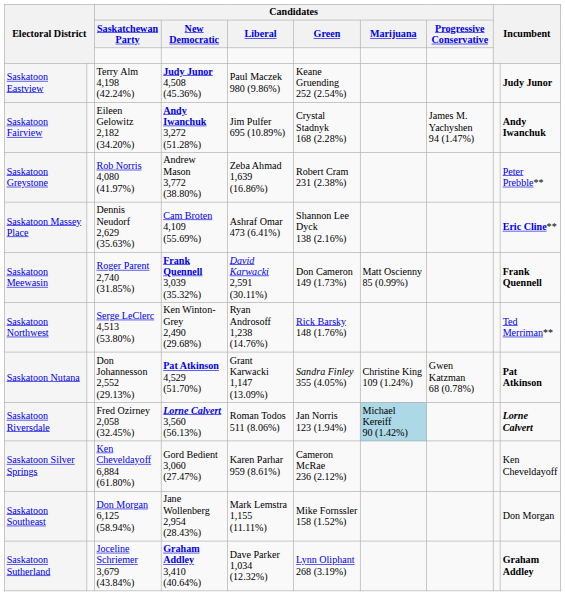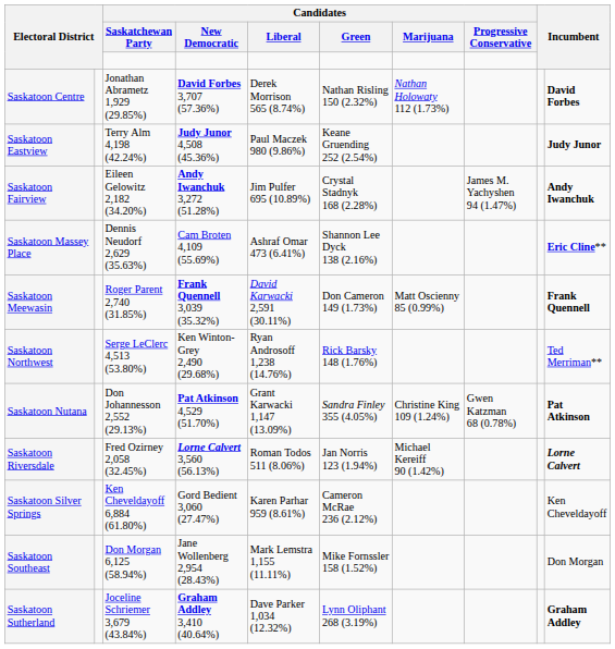 <table class="wikitable" style="width:100%">
 <tr>
 <th style="width:16%;" rowspan=3 colspan=2>Electoral District</th>
 <th colspan=6>Candidates</th>
 <th style="width:14%;" rowspan=3 colspan=2>Incumbent</th>
 </tr>
 <tr>
 <th width=12%><a href='#'>Saskatchewan <br>Party</a></th>
 <th width=12%><a href='#'>New Democratic</a></th>
 <th width=12%><a href='#'>Liberal</a></th>
 <th width=12%><a href='#'>Green</a></th>
 <th width=12%><a href='#'>Marijuana</a></th>
 <th width=12%><a href='#'>Progressive <br>Conservative</a></th>
 </tr>
 <tr>
 <td width=12% > </td>
 <td width=12% > </td>
 <td width=12% > </td>
 <td width=12% > </td>
 <td width=12% > </td>
 <td width=12% > </td>
+</tr>
+<tr>
+<td bgcolor=whitesmoke><a href='#'>Saskatoon Centre</a></td>
+<td> </td>
+<td>Jonathan Abrametz<br> 1,929 (29.85%)</td>
+<td><strong><a href='#'>David Forbes</a></strong><br> 3,707 (57.36%)</td>
+<td>Derek Morrison<br> 565 (8.74%)</td>
+<td>Nathan Risling<br> 150 (2.32%)</td>
+<td><em><a href='#'>Nathan Holowaty</a></em><br> 112 (1.73%)</td>
+<td></td>
+<td> </td>
+<td><strong>David Forbes</strong></td>
 </tr>
 <tr>
 <td bgcolor=whitesmoke><a href='#'>Saskatoon Eastview</a></td>
 <td> </td>
 <td>Terry Alm<br> 4,198 (42.24%)</td>
 <td><strong><a href='#'>Judy Junor</a></strong><br> 4,508 (45.36%)</td>
 <td>Paul Maczek<br> 980 (9.86%)</td>
 <td>Keane Gruending<br> 252 (2.54%)</td>
 <td></td>
 <td></td>
 <td> </td>
 <td><strong>Judy Junor</strong></td>
 </tr>
 <tr>
 <td bgcolor=whitesmoke><a href='#'>Saskatoon Fairview</a></td>
 <td> </td>
 <td>Eileen Gelowitz<br> 2,182 (34.20%)</td>
 <td><strong><a href='#'>Andy Iwanchuk</a></strong><br> 3,272 (51.28%)</td>
 <td>Jim Pulfer<br> 695 (10.89%)</td>
 <td>Crystal Stadnyk<br> 168 (2.28%)</td>
 <td></td>
 <td>James M. Yachyshen<br> 94 (1.47%)</td>
 <td> </td>
 <td><strong>Andy Iwanchuk</strong></td>
-</tr>
-<tr>
-<td bgcolor=whitesmoke><a href='#'>Saskatoon Greystone</a></td>
-<td> </td>
-<td><a href='#'>Rob Norris</a><br> 4,080 (41.97%)</td>
-<td>Andrew Mason<br> 3,772 (38.80%)</td>
-<td>Zeba Ahmad<br> 1,639 (16.86%)</td>
-<td>Robert Cram<br> 231 (2.38%)</td>
-<td></td>
-<td></td>
-<td> </td>
-<td><a href='#'>Peter Prebble</a>**</td>
 </tr>
 <tr>
 <td bgcolor=whitesmoke><a href='#'>Saskatoon Massey Place</a></td>
 <td> </td>
 <td>Dennis Neudorf<br> 2,629 (35.63%)</td>
 <td><a href='#'>Cam Broten</a><br> 4,109 (55.69%)</td>
 <td>Ashraf Omar<br> 473 (6.41%)</td>
 <td>Shannon Lee Dyck<br> 138 (2.16%)</td>
 <td></td>
 <td></td>
 <td> </td>
 <td><strong><a href='#'>Eric Cline</a></strong>**</td>
 </tr>
 <tr>
 <td bgcolor=whitesmoke><a href='#'>Saskatoon Meewasin</a></td>
 <td> </td>
 <td><a href='#'>Roger Parent</a><br> 2,740 (31.85%)</td>
 <td><strong><a href='#'>Frank Quennell</a></strong><br> 3,039 (35.32%)</td>
 <td><em><a href='#'>David Karwacki</a></em><br> 2,591 (30.11%)</td>
 <td>Don Cameron<br> 149 (1.73%)</td>
 <td>Matt Oscienny<br> 85 (0.99%)</td>
 <td></td>
 <td> </td>
 <td><strong>Frank Quennell</strong></td>
 </tr>
 <tr>
 <td bgcolor=whitesmoke><a href='#'>Saskatoon Northwest</a></td>
 <td> </td>
 <td><a href='#'>Serge LeClerc</a><br> 4,513 (53.80%)</td>
 <td>Ken Winton-Grey<br> 2,490 (29.68%)</td>
 <td>Ryan Androsoff<br> 1,238 (14.76%)</td>
 <td><a href='#'>Rick Barsky</a><br> 148 (1.76%)</td>
 <td></td>
 <td></td>
 <td> </td>
 <td><a href='#'>Ted Merriman</a>**</td>
 </tr>
 <tr>
 <td bgcolor=whitesmoke><a href='#'>Saskatoon Nutana</a></td>
 <td> </td>
 <td>Don Johannesson<br> 2,552 (29.13%)</td>
 <td><strong><a href='#'>Pat Atkinson</a></strong><br> 4,529 (51.70%)</td>
 <td>Grant Karwacki<br> 1,147 (13.09%)</td>
 <td><em>Sandra Finley</em><br> 355 (4.05%)</td>
 <td>Christine King<br> 109 (1.24%)</td>
 <td>Gwen Katzman<br> 68 (0.78%)</td>
 <td> </td>
 <td><strong>Pat Atkinson</strong></td>
 </tr>
 <tr>
 <td bgcolor=whitesmoke><a href='#'>Saskatoon Riversdale</a></td>
 <td> </td>
 <td>Fred Ozirney<br> 2,058 (32.45%)</td>
 <td><strong><em><a href='#'>Lorne Calvert</a></em></strong><br> 3,560 (56.13%)</td>
 <td>Roman Todos<br> 511 (8.06%)</td>
 <td>Jan Norris<br> 123 (1.94%)</td>
-<td style="background: lightblue;">Michael Kereiff<br> 90 (1.42%)</td>
+<td>Michael Kereiff<br> 90 (1.42%)</td>
 <td></td>
 <td> </td>
 <td><strong><em>Lorne Calvert</em></strong></td>
 </tr>
 <tr>
 <td bgcolor=whitesmoke><a href='#'>Saskatoon Silver Springs</a></td>
 <td> </td>
 <td><a href='#'>Ken Cheveldayoff</a><br> 6,884 (61.80%)</td>
 <td>Gord Bedient<br> 3,060 (27.47%)</td>
 <td>Karen Parhar<br> 959 (8.61%)</td>
 <td>Cameron McRae<br> 236 (2.12%)</td>
 <td></td>
 <td></td>
 <td> </td>
 <td>Ken Cheveldayoff</td>
 </tr>
 <tr>
 <td bgcolor=whitesmoke><a href='#'>Saskatoon Southeast</a></td>
 <td> </td>
 <td><a href='#'>Don Morgan</a><br> 6,125 (58.94%)</td>
 <td>Jane Wollenberg<br> 2,954 (28.43%)</td>
 <td>Mark Lemstra<br> 1,155 (11.11%)</td>
 <td>Mike Fornssler<br> 158 (1.52%)</td>
 <td></td>
 <td></td>
 <td> </td>
 <td>Don Morgan</td>
 </tr>
 <tr>
 <td bgcolor=whitesmoke><a href='#'>Saskatoon Sutherland</a></td>
 <td> </td>
 <td><a href='#'>Joceline Schriemer</a><br> 3,679 (43.84%)</td>
 <td><strong><a href='#'>Graham Addley</a></strong><br> 3,410 (40.64%)</td>
 <td>Dave Parker<br> 1,034 (12.32%)</td>
 <td><a href='#'>Lynn Oliphant</a><br> 268 (3.19%)</td>
 <td></td>
 <td></td>
 <td> </td>
 <td><strong>Graham Addley</strong></td>
 </tr>
 </table>
